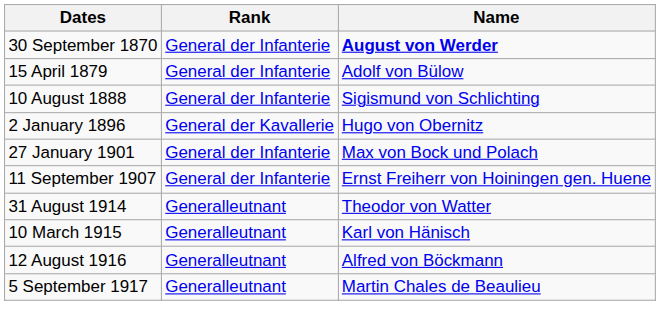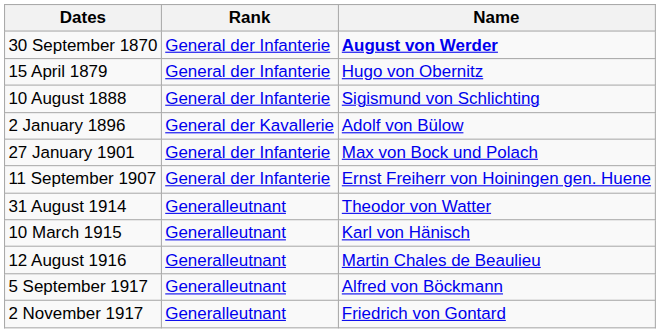 <table class="wikitable">
 <tr>
 <th>Dates</th>
 <th>Rank</th>
 <th>Name</th>
 </tr>
 <tr>
 <td>30 September 1870</td>
 <td><a href='#'>General der Infanterie</a></td>
 <td><strong><a href='#'>August von Werder</a></strong></td>
 </tr>
 <tr>
 <td>15 April 1879</td>
 <td><a href='#'>General der Infanterie</a></td>
-<td><a href='#'>Adolf von Bülow</a></td>
+<td><a href='#'>Hugo von Obernitz</a></td>
 </tr>
 <tr>
 <td>10 August 1888</td>
 <td><a href='#'>General der Infanterie</a></td>
 <td><a href='#'>Sigismund von Schlichting</a></td>
 </tr>
 <tr>
 <td>2 January 1896</td>
 <td><a href='#'>General der Kavallerie</a></td>
-<td><a href='#'>Hugo von Obernitz</a></td>
+<td><a href='#'>Adolf von Bülow</a></td>
 </tr>
 <tr>
 <td>27 January 1901</td>
 <td><a href='#'>General der Infanterie</a></td>
 <td><a href='#'>Max von Bock und Polach</a></td>
 </tr>
 <tr>
 <td>11 September 1907</td>
 <td><a href='#'>General der Infanterie</a></td>
 <td><a href='#'>Ernst Freiherr von Hoiningen gen. Huene</a></td>
 </tr>
 <tr>
 <td>31 August 1914</td>
 <td><a href='#'>Generalleutnant</a></td>
 <td><a href='#'>Theodor von Watter</a></td>
 </tr>
 <tr>
 <td>10 March 1915</td>
 <td><a href='#'>Generalleutnant</a></td>
 <td><a href='#'>Karl von Hänisch</a></td>
 </tr>
 <tr>
 <td>12 August 1916</td>
 <td><a href='#'>Generalleutnant</a></td>
-<td><a href='#'>Alfred von Böckmann</a></td>
+<td><a href='#'>Martin Chales de Beaulieu</a></td>
 </tr>
 <tr>
 <td>5 September 1917</td>
 <td><a href='#'>Generalleutnant</a></td>
-<td><a href='#'>Martin Chales de Beaulieu</a></td>
+<td><a href='#'>Alfred von Böckmann</a></td>
+</tr>
+<tr>
+<td>2 November 1917</td>
+<td><a href='#'>Generalleutnant</a></td>
+<td><a href='#'>Friedrich von Gontard</a></td>
 </tr>
 </table>
